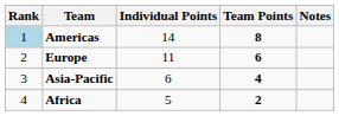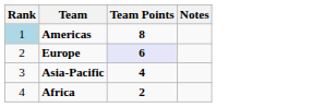 <table class="wikitable sortable" style="text-align:center">
 <tr>
 <th>Rank</th>
 <th>Team</th>
-<th>Individual Points</th>
 <th>Team Points</th>
 <th>Notes</th>
 </tr>
 <tr>
 <td style="background: lightblue;">1</td>
 <td align="left"><strong>Americas</strong></td>
-<td>14</td>
 <td><strong>8</strong></td>
 <td></td>
 </tr>
 <tr>
 <td>2</td>
 <td align="left"><strong>Europe</strong></td>
-<td>11</td>
-<td><strong>6</strong></td>
+<td style="background: lavender;"><strong>6</strong></td>
 <td></td>
 </tr>
 <tr>
 <td>3</td>
 <td align="left"><strong>Asia-Pacific</strong></td>
-<td>6</td>
 <td><strong>4</strong></td>
 <td></td>
 </tr>
 <tr>
 <td>4</td>
 <td align="left"><strong>Africa</strong></td>
-<td>5</td>
 <td><strong>2</strong></td>
 <td></td>
 </tr>
 </table>
